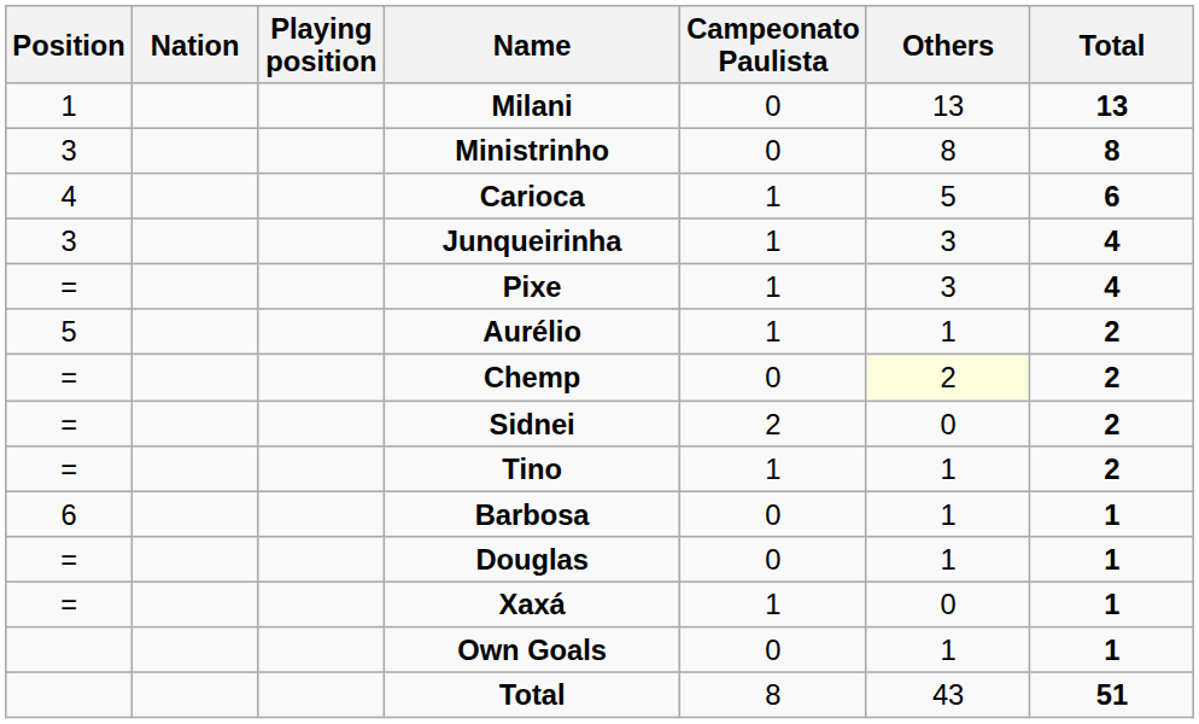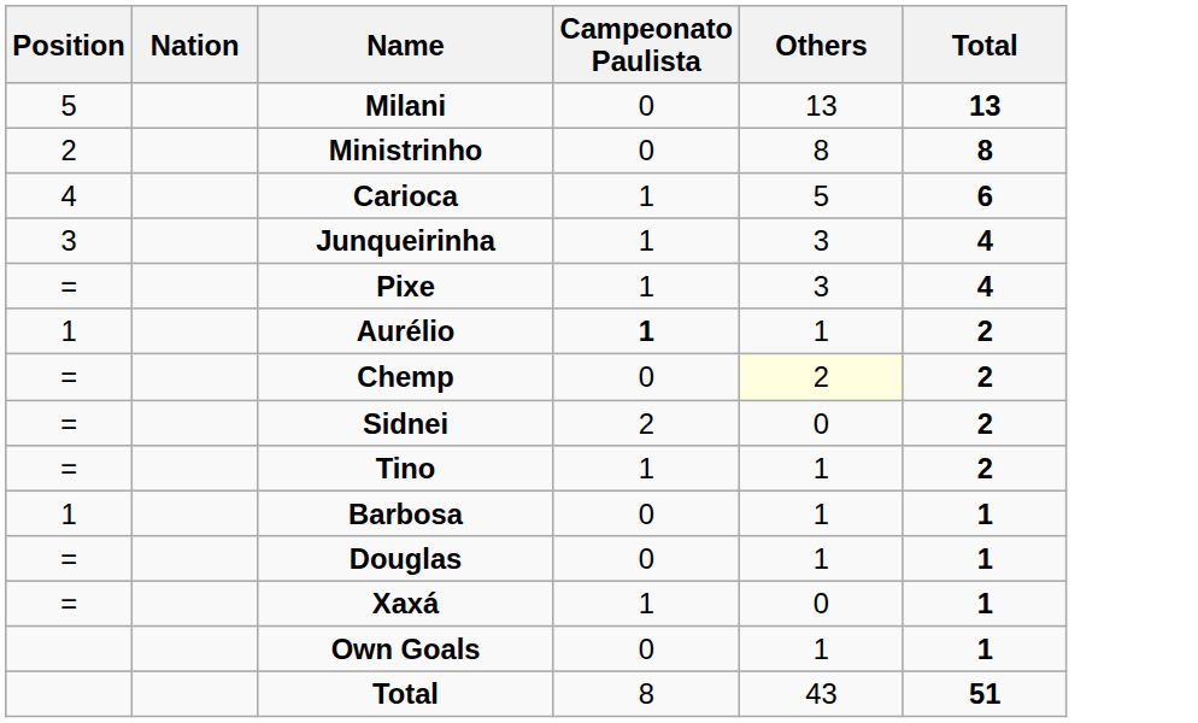 <table class="wikitable" style="font-size: 95%; text-align: center;">
 <tr>
 <th width=60>Position</th>
 <th width=60>Nation</th>
-<th width=60>Playing position</th>
 <th width=150>Name</th>
 <th width=80>Campeonato Paulista</th>
 <th width=80>Others</th>
 <th width=80>Total</th>
 </tr>
 <tr>
-<td>1</td>
-<td></td>
+<td>5</td>
 <td></td>
 <td><strong>Milani</strong></td>
 <td>0</td>
 <td>13</td>
 <td><strong>13</strong></td>
 </tr>
 <tr>
-<td>3</td>
-<td></td>
+<td>2</td>
 <td></td>
 <td><strong>Ministrinho</strong></td>
 <td>0</td>
 <td>8</td>
 <td><strong>8</strong></td>
 </tr>
 <tr>
 <td>4</td>
 <td></td>
-<td></td>
 <td><strong>Carioca</strong></td>
 <td>1</td>
 <td>5</td>
 <td><strong>6</strong></td>
 </tr>
 <tr>
 <td>3</td>
-<td></td>
 <td></td>
 <td><strong>Junqueirinha</strong></td>
 <td>1</td>
 <td>3</td>
 <td><strong>4</strong></td>
 </tr>
 <tr>
 <td>=</td>
 <td></td>
-<td></td>
 <td><strong>Pixe</strong></td>
 <td>1</td>
 <td>3</td>
 <td><strong>4</strong></td>
 </tr>
 <tr>
-<td>5</td>
-<td></td>
+<td>1</td>
 <td></td>
 <td><strong>Aurélio</strong></td>
-<td>1</td>
+<td><strong>1</strong></td>
 <td>1</td>
 <td><strong>2</strong></td>
 </tr>
 <tr>
 <td>=</td>
-<td></td>
 <td></td>
 <td><strong>Chemp</strong></td>
 <td>0</td>
 <td style="background: lightyellow;">2</td>
 <td><strong>2</strong></td>
 </tr>
 <tr>
 <td>=</td>
 <td></td>
-<td></td>
 <td><strong>Sidnei</strong></td>
 <td>2</td>
 <td>0</td>
 <td><strong>2</strong></td>
 </tr>
 <tr>
 <td>=</td>
 <td></td>
-<td></td>
 <td><strong>Tino</strong></td>
 <td>1</td>
 <td>1</td>
 <td><strong>2</strong></td>
 </tr>
 <tr>
-<td>6</td>
-<td></td>
+<td>1</td>
 <td></td>
 <td><strong>Barbosa</strong></td>
 <td>0</td>
 <td>1</td>
 <td><strong>1</strong></td>
 </tr>
 <tr>
 <td>=</td>
 <td></td>
-<td></td>
 <td><strong>Douglas</strong></td>
 <td>0</td>
 <td>1</td>
 <td><strong>1</strong></td>
 </tr>
 <tr>
 <td>=</td>
 <td></td>
-<td></td>
 <td><strong>Xaxá</strong></td>
 <td>1</td>
 <td>0</td>
 <td><strong>1</strong></td>
 </tr>
 <tr>
-<td></td>
 <td></td>
 <td></td>
 <td><strong>Own Goals</strong></td>
 <td>0</td>
 <td>1</td>
 <td><strong>1</strong></td>
 </tr>
 <tr>
 <td></td>
 <td></td>
-<td></td>
 <td><strong>Total</strong></td>
 <td>8</td>
 <td>43</td>
 <td><strong>51</strong></td>
 </tr>
 </table>
